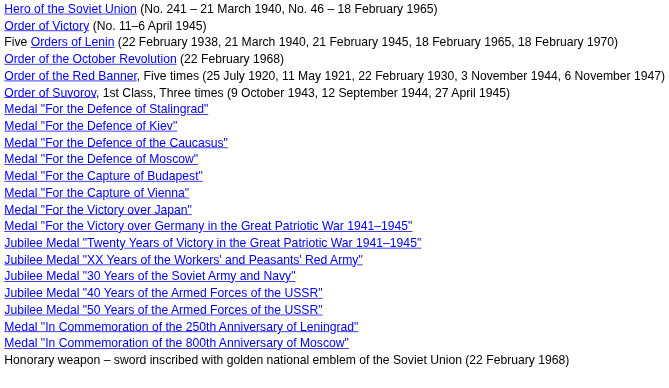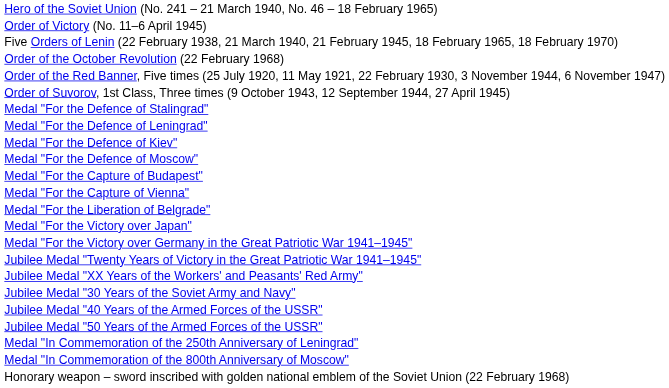 <table>
 <tr>
 <td> </td>
 <td><a href='#'>Hero of the Soviet Union</a> (No. 241 – 21 March 1940, No. 46 – 18 February 1965)</td>
 </tr>
 <tr>
 <td></td>
 <td><a href='#'>Order of Victory</a> (No. 11–6 April 1945)</td>
 </tr>
 <tr>
 <td></td>
 <td>Five <a href='#'>Orders of Lenin</a> (22 February 1938, 21 March 1940, 21 February 1945, 18 February 1965, 18 February 1970)</td>
 </tr>
 <tr>
 <td></td>
 <td><a href='#'>Order of the October Revolution</a> (22 February 1968)</td>
 </tr>
 <tr>
 <td></td>
 <td><a href='#'>Order of the Red Banner</a>, Five times (25 July 1920, 11 May 1921, 22 February 1930, 3 November 1944, 6 November 1947)</td>
 </tr>
 <tr>
 <td></td>
 <td><a href='#'>Order of Suvorov</a>, 1st Class, Three times (9 October 1943, 12 September 1944, 27 April 1945)</td>
 </tr>
 <tr>
 <td></td>
 <td><a href='#'>Medal "For the Defence of Stalingrad"</a></td>
 </tr>
 <tr>
 <td></td>
-<td><a href='#'>Medal "For the Defence of Kiev"</a></td>
+<td><a href='#'>Medal "For the Defence of Leningrad"</a></td>
 </tr>
 <tr>
 <td></td>
-<td><a href='#'>Medal "For the Defence of the Caucasus"</a></td>
+<td><a href='#'>Medal "For the Defence of Kiev"</a></td>
 </tr>
 <tr>
 <td></td>
 <td><a href='#'>Medal "For the Defence of Moscow"</a></td>
 </tr>
 <tr>
 <td></td>
 <td><a href='#'>Medal "For the Capture of Budapest"</a></td>
 </tr>
 <tr>
 <td></td>
 <td><a href='#'>Medal "For the Capture of Vienna"</a></td>
+</tr>
+<tr>
+<td></td>
+<td><a href='#'>Medal "For the Liberation of Belgrade"</a></td>
 </tr>
 <tr>
 <td></td>
 <td><a href='#'>Medal "For the Victory over Japan"</a></td>
 </tr>
 <tr>
 <td></td>
 <td><a href='#'>Medal "For the Victory over Germany in the Great Patriotic War 1941–1945"</a></td>
 </tr>
 <tr>
 <td></td>
 <td><a href='#'>Jubilee Medal "Twenty Years of Victory in the Great Patriotic War 1941–1945"</a></td>
 </tr>
 <tr>
 <td></td>
 <td><a href='#'>Jubilee Medal "XX Years of the Workers' and Peasants' Red Army"</a></td>
 </tr>
 <tr>
 <td></td>
 <td><a href='#'>Jubilee Medal "30 Years of the Soviet Army and Navy"</a></td>
 </tr>
 <tr>
 <td></td>
 <td><a href='#'>Jubilee Medal "40 Years of the Armed Forces of the USSR"</a></td>
 </tr>
 <tr>
 <td></td>
 <td><a href='#'>Jubilee Medal "50 Years of the Armed Forces of the USSR"</a></td>
 </tr>
 <tr>
 <td></td>
 <td><a href='#'>Medal "In Commemoration of the 250th Anniversary of Leningrad"</a></td>
 </tr>
 <tr>
 <td></td>
 <td><a href='#'>Medal "In Commemoration of the 800th Anniversary of Moscow"</a></td>
 </tr>
 <tr>
 <td></td>
 <td>Honorary weapon – sword inscribed with golden national emblem of the Soviet Union (22 February 1968)</td>
 </tr>
 <tr>
 </tr>
 </table>
